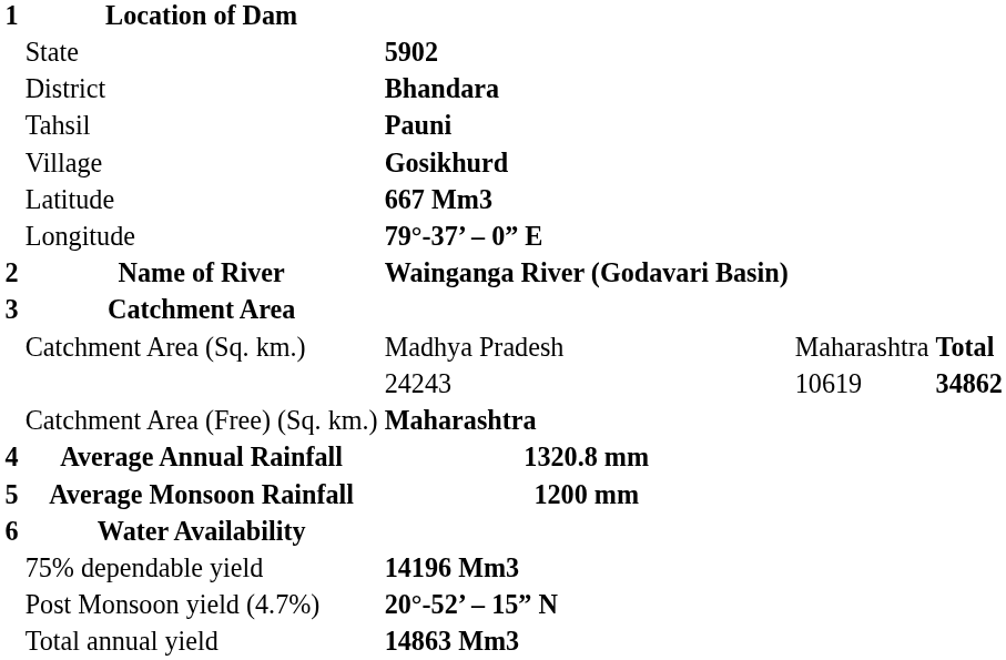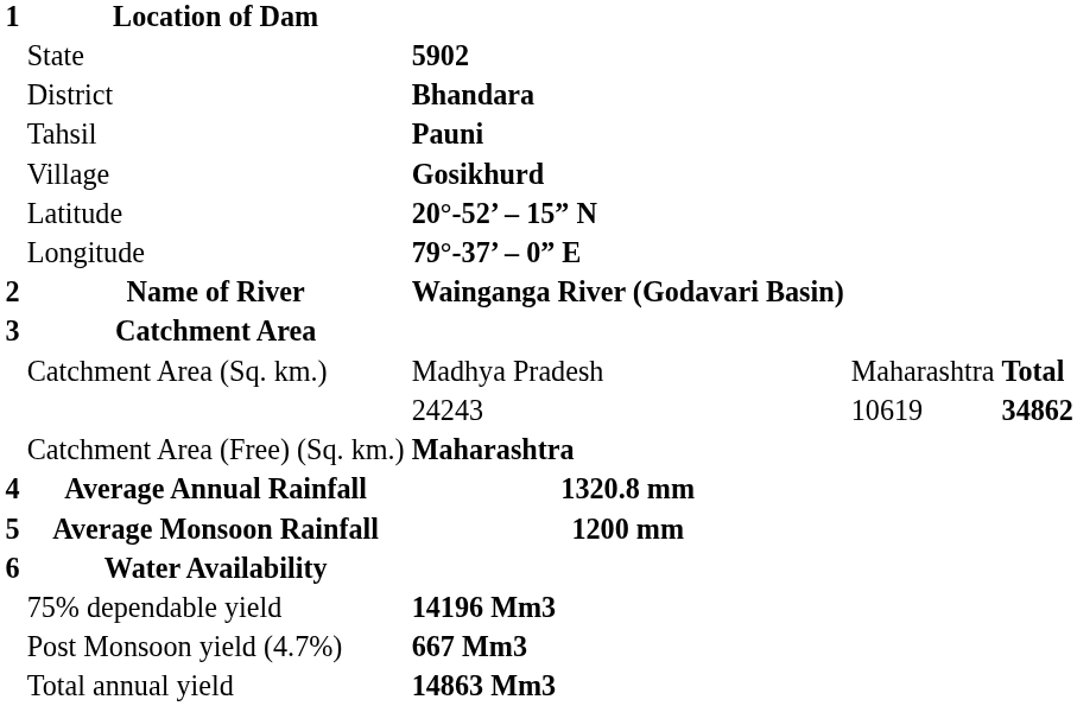 <table class="Salient Features of Gosikhurd Project ">
 <tr>
 <th><strong>1</strong></th>
 <th><strong>Location of Dam</strong></th>
 <th></th>
 </tr>
 <tr>
 <td></td>
 <td>State</td>
 <td><strong>5902</strong></td>
 </tr>
 <tr>
 <td></td>
 <td>District</td>
 <td><strong>Bhandara</strong></td>
 </tr>
 <tr>
 <td></td>
 <td>Tahsil</td>
 <td><strong>Pauni</strong></td>
 </tr>
 <tr>
 <td></td>
 <td>Village</td>
 <td><strong>Gosikhurd</strong></td>
 </tr>
 <tr>
 <td></td>
 <td>Latitude</td>
-<td><strong>667 Mm3</strong></td>
+<td><strong>20°-52’ – 15” N</strong></td>
 </tr>
 <tr>
 <td></td>
 <td>Longitude</td>
 <td><strong>79°-37’ – 0” E</strong></td>
 </tr>
 <tr>
 <th><strong>2</strong></th>
 <th><strong>Name of River</strong></th>
 <th><strong>Wainganga River (Godavari Basin)</strong></th>
 <th></th>
 </tr>
 <tr>
 <th><strong>3</strong></th>
 <th><strong>Catchment Area</strong></th>
 <th></th>
 </tr>
 <tr>
 <td></td>
 <td>Catchment Area (Sq. km.)</td>
 <td>Madhya Pradesh</td>
 <td>Maharashtra</td>
 <td><strong>Total</strong></td>
 <td></td>
 </tr>
 <tr>
 <td></td>
 <td></td>
 <td>24243</td>
 <td>10619</td>
 <td><strong>34862</strong></td>
 </tr>
 <tr>
 <td></td>
 <td>Catchment Area (Free) (Sq. km.)</td>
 <td><strong>Maharashtra</strong></td>
 </tr>
 <tr>
 <th><strong>4</strong></th>
 <th><strong>Average Annual Rainfall</strong></th>
 <th><strong>1320.8 mm</strong></th>
 <th></th>
 </tr>
 <tr>
 <th><strong>5</strong></th>
 <th><strong>Average Monsoon Rainfall</strong></th>
 <th><strong>1200 mm</strong></th>
 <th></th>
 </tr>
 <tr>
 <th><strong>6</strong></th>
 <th><strong>Water Availability</strong></th>
 <th></th>
 </tr>
 <tr>
 <td></td>
 <td>75% dependable yield</td>
 <td><strong>14196 Mm3</strong></td>
 </tr>
 <tr>
 <td></td>
 <td>Post Monsoon yield (4.7%)</td>
-<td><strong>20°-52’ – 15” N</strong></td>
+<td><strong>667 Mm3</strong></td>
 </tr>
 <tr>
 <td></td>
 <td>Total annual yield</td>
 <td><strong>14863 Mm3</strong></td>
 </tr>
 </table>
